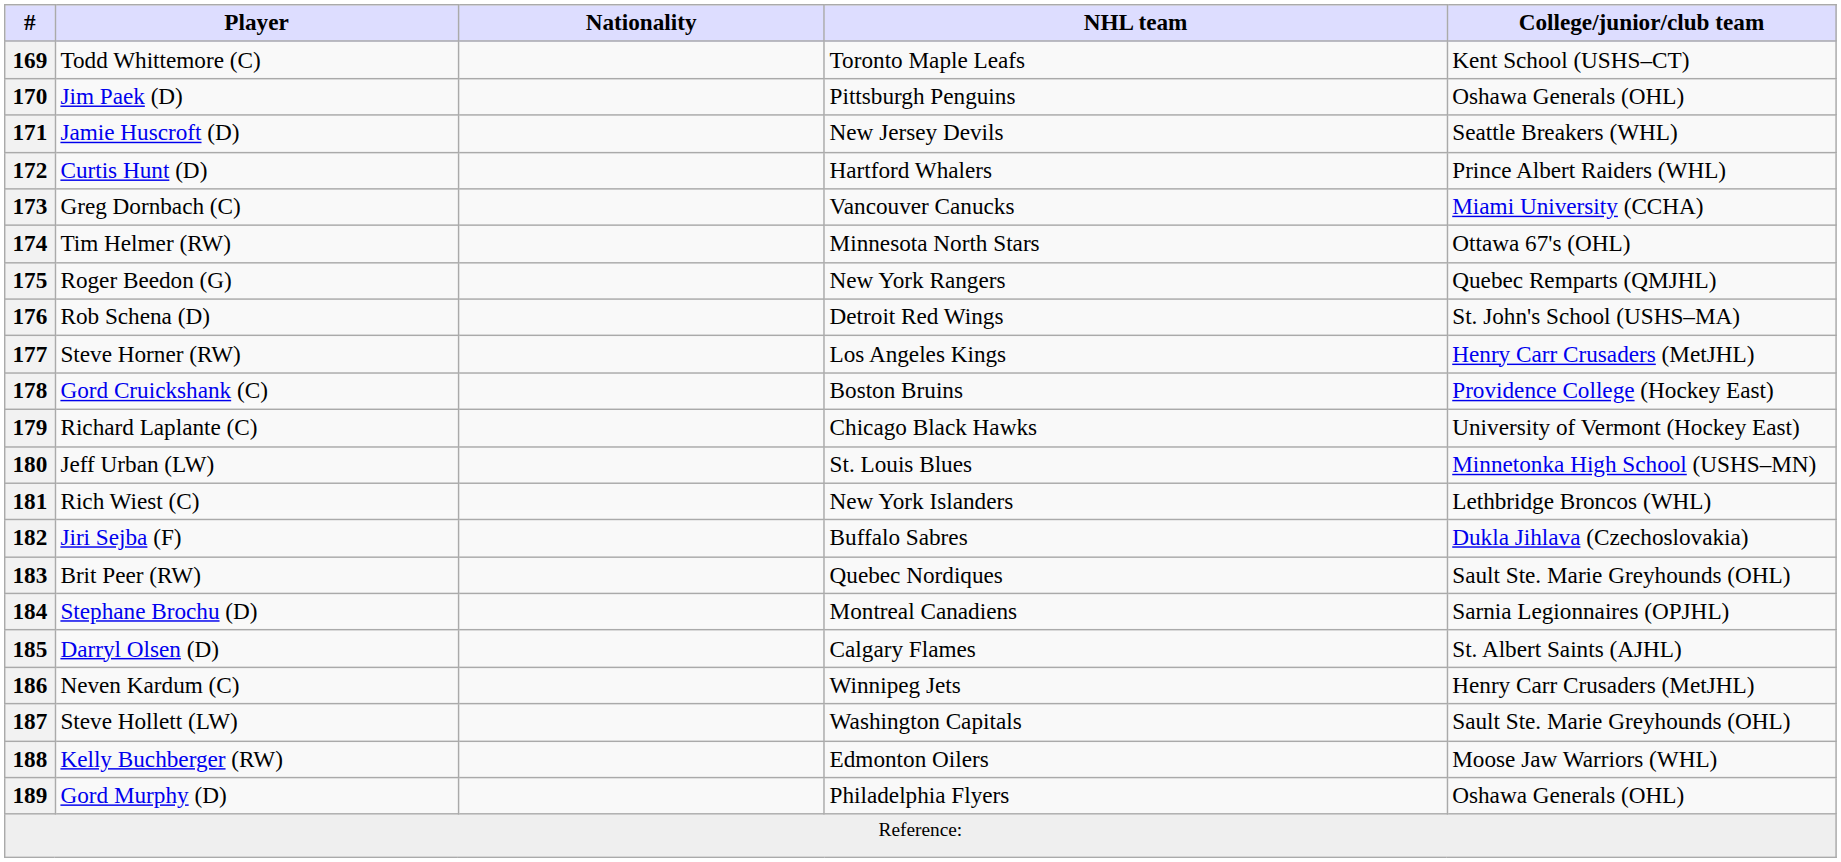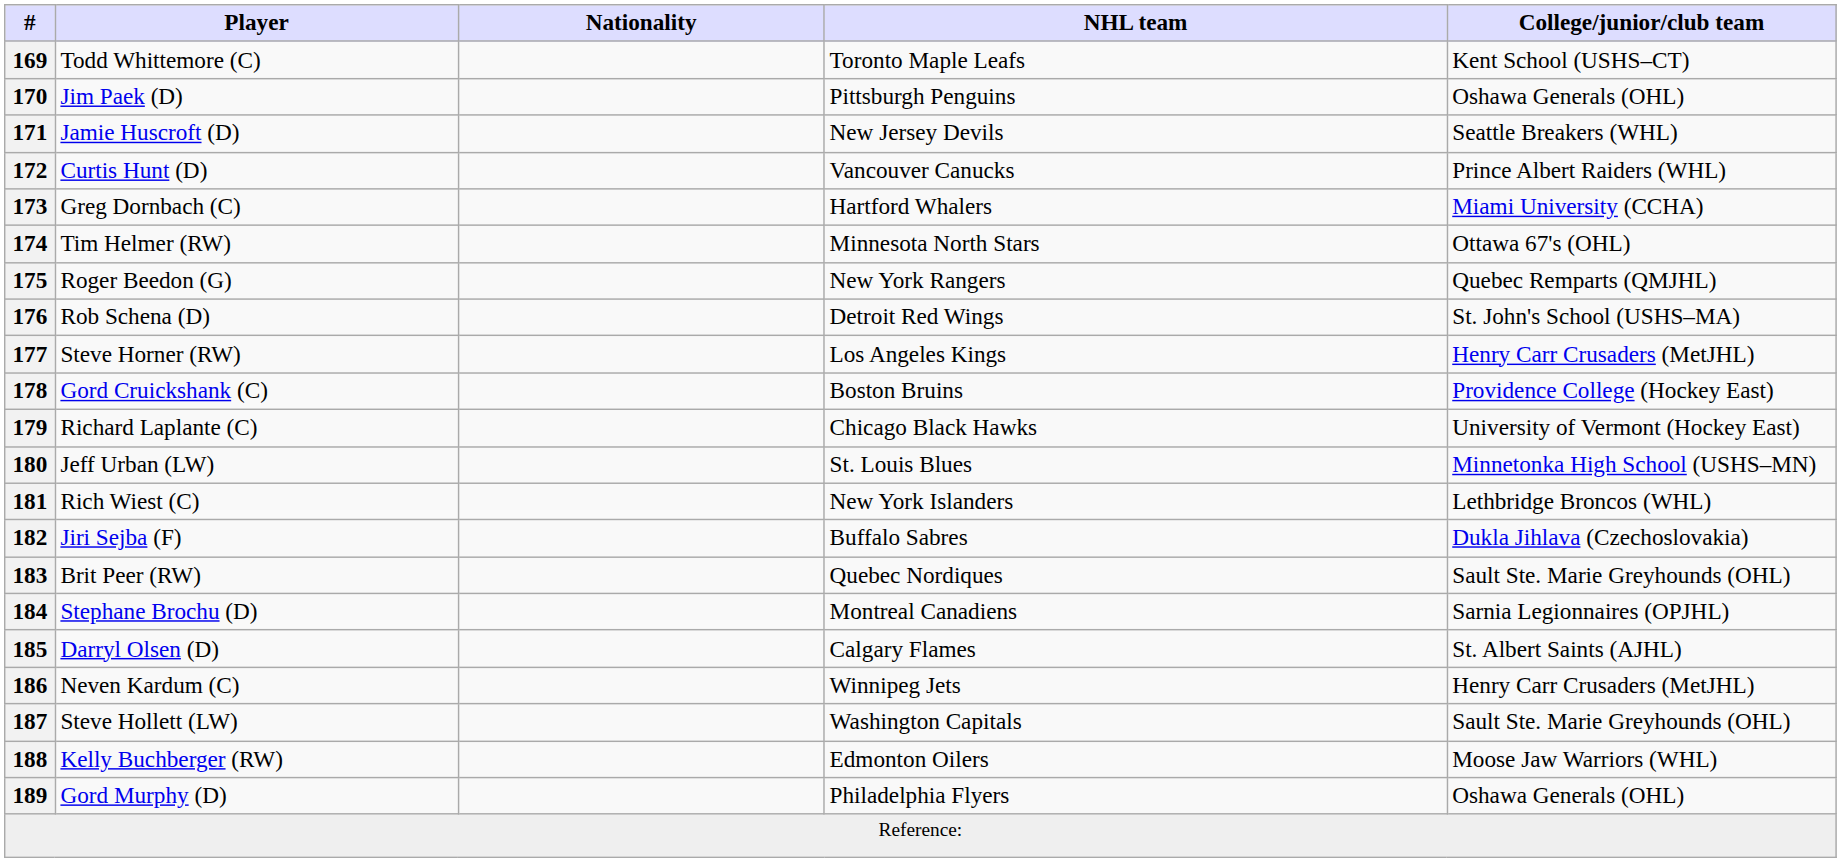 <table class="wikitable" style="width: 100%">
 <tr>
 <th style="background:#ddf; width:2.75%;">#</th>
 <th style="background:#ddf; width:22.0%;">Player</th>
 <th style="background:#ddf; width:20.0%;">Nationality</th>
 <th style="background:#ddf; width:34.0%;">NHL team</th>
 <th style="background:#ddf; width:100.0%;">College/junior/club team</th>
 </tr>
 <tr>
 <th>169</th>
 <td>Todd Whittemore (C)</td>
 <td></td>
 <td>Toronto Maple Leafs</td>
 <td>Kent School (USHS–CT)</td>
 </tr>
 <tr>
 <th>170</th>
 <td><a href='#'>Jim Paek</a> (D)</td>
 <td></td>
 <td>Pittsburgh Penguins</td>
 <td>Oshawa Generals (OHL)</td>
 </tr>
 <tr>
 <th>171</th>
 <td><a href='#'>Jamie Huscroft</a> (D)</td>
 <td></td>
 <td>New Jersey Devils</td>
 <td>Seattle Breakers (WHL)</td>
 </tr>
 <tr>
 <th>172</th>
 <td><a href='#'>Curtis Hunt</a> (D)</td>
 <td></td>
-<td>Hartford Whalers</td>
+<td>Vancouver Canucks</td>
 <td>Prince Albert Raiders (WHL)</td>
 </tr>
 <tr>
 <th>173</th>
 <td>Greg Dornbach (C)</td>
 <td></td>
-<td>Vancouver Canucks</td>
+<td>Hartford Whalers</td>
 <td><a href='#'>Miami University</a> (CCHA)</td>
 </tr>
 <tr>
 <th>174</th>
 <td>Tim Helmer (RW)</td>
 <td></td>
 <td>Minnesota North Stars</td>
 <td>Ottawa 67's (OHL)</td>
 </tr>
 <tr>
 <th>175</th>
 <td>Roger Beedon (G)</td>
 <td></td>
 <td>New York Rangers</td>
 <td>Quebec Remparts (QMJHL)</td>
 </tr>
 <tr>
 <th>176</th>
 <td>Rob Schena (D)</td>
 <td></td>
 <td>Detroit Red Wings</td>
 <td>St. John's School (USHS–MA)</td>
 </tr>
 <tr>
 <th>177</th>
 <td>Steve Horner (RW)</td>
 <td></td>
 <td>Los Angeles Kings</td>
 <td><a href='#'>Henry Carr Crusaders</a> (MetJHL)</td>
 </tr>
 <tr>
 <th>178</th>
 <td><a href='#'>Gord Cruickshank</a> (C)</td>
 <td></td>
 <td>Boston Bruins</td>
 <td><a href='#'>Providence College</a> (Hockey East)</td>
 </tr>
 <tr>
 <th>179</th>
 <td>Richard Laplante (C)</td>
 <td></td>
 <td>Chicago Black Hawks</td>
 <td>University of Vermont (Hockey East)</td>
 </tr>
 <tr>
 <th>180</th>
 <td>Jeff Urban (LW)</td>
 <td></td>
 <td>St. Louis Blues</td>
 <td><a href='#'>Minnetonka High School</a> (USHS–MN)</td>
 </tr>
 <tr>
 <th>181</th>
 <td>Rich Wiest (C)</td>
 <td></td>
 <td>New York Islanders</td>
 <td>Lethbridge Broncos (WHL)</td>
 </tr>
 <tr>
 <th>182</th>
 <td><a href='#'>Jiri Sejba</a> (F)</td>
 <td></td>
 <td>Buffalo Sabres</td>
 <td><a href='#'>Dukla Jihlava</a> (Czechoslovakia)</td>
 </tr>
 <tr>
 <th>183</th>
 <td>Brit Peer (RW)</td>
 <td></td>
 <td>Quebec Nordiques</td>
 <td>Sault Ste. Marie Greyhounds (OHL)</td>
 </tr>
 <tr>
 <th>184</th>
 <td><a href='#'>Stephane Brochu</a> (D)</td>
 <td></td>
 <td>Montreal Canadiens</td>
 <td>Sarnia Legionnaires (OPJHL)</td>
 </tr>
 <tr>
 <th>185</th>
 <td><a href='#'>Darryl Olsen</a> (D)</td>
 <td></td>
 <td>Calgary Flames</td>
 <td>St. Albert Saints (AJHL)</td>
 </tr>
 <tr>
 <th>186</th>
 <td>Neven Kardum (C)</td>
 <td></td>
 <td>Winnipeg Jets</td>
 <td>Henry Carr Crusaders (MetJHL)</td>
 </tr>
 <tr>
 <th>187</th>
 <td>Steve Hollett (LW)</td>
 <td></td>
 <td>Washington Capitals</td>
 <td>Sault Ste. Marie Greyhounds (OHL)</td>
 </tr>
 <tr>
 <th>188</th>
 <td><a href='#'>Kelly Buchberger</a> (RW)</td>
 <td></td>
 <td>Edmonton Oilers</td>
 <td>Moose Jaw Warriors (WHL)</td>
 </tr>
 <tr>
 <th>189</th>
 <td><a href='#'>Gord Murphy</a> (D)</td>
 <td></td>
 <td>Philadelphia Flyers</td>
 <td>Oshawa Generals (OHL)</td>
 </tr>
 <tr>
 <td align=center colspan="6" bgcolor="#efefef"><sup>Reference:  </sup></td>
 </tr>
 </table>
